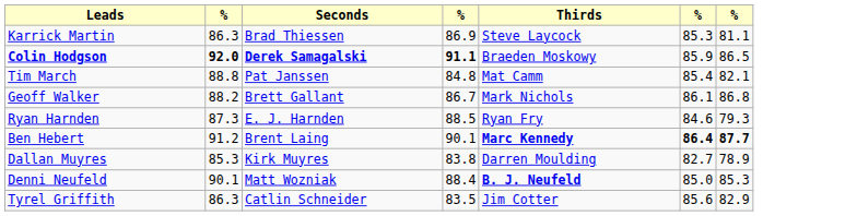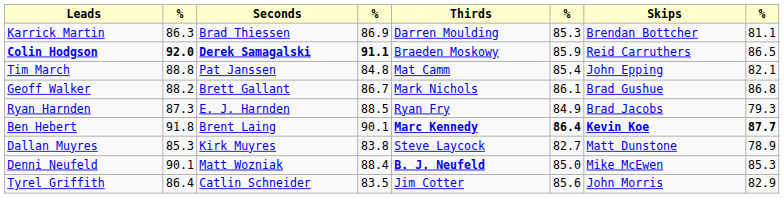 <table class="wikitable sortable">
 <tr>
 <th style="background:#ffc; width:200px;">Leads</th>
 <th style="background:#ffc;">%</th>
 <th style="background:#ffc; width:200px;">Seconds</th>
 <th style="background:#ffc;">%</th>
 <th style="background:#ffc; width:200px;">Thirds</th>
 <th style="background:#ffc;">%</th>
+<th style="background:#ffc; width:200px;">Skips</th>
 <th style="background:#ffc;">%</th>
 </tr>
 <tr>
 <td><a href='#'>Karrick Martin</a></td>
 <td>86.3</td>
 <td><a href='#'>Brad Thiessen</a></td>
 <td>86.9</td>
-<td><a href='#'>Steve Laycock</a></td>
+<td><a href='#'>Darren Moulding</a></td>
 <td>85.3</td>
+<td><a href='#'>Brendan Bottcher</a></td>
 <td>81.1</td>
 </tr>
 <tr>
 <td><strong><a href='#'>Colin Hodgson</a></strong></td>
 <td><strong>92.0</strong></td>
 <td><strong><a href='#'>Derek Samagalski</a></strong></td>
 <td><strong>91.1</strong></td>
 <td><a href='#'>Braeden Moskowy</a></td>
 <td>85.9</td>
+<td><a href='#'>Reid Carruthers</a></td>
 <td>86.5</td>
 </tr>
 <tr>
 <td><a href='#'>Tim March</a></td>
 <td>88.8</td>
 <td><a href='#'>Pat Janssen</a></td>
 <td>84.8</td>
 <td><a href='#'>Mat Camm</a></td>
 <td>85.4</td>
+<td><a href='#'>John Epping</a></td>
 <td>82.1</td>
 </tr>
 <tr>
 <td><a href='#'>Geoff Walker</a></td>
 <td>88.2</td>
 <td><a href='#'>Brett Gallant</a></td>
 <td>86.7</td>
 <td><a href='#'>Mark Nichols</a></td>
 <td>86.1</td>
+<td><a href='#'>Brad Gushue</a></td>
 <td>86.8</td>
 </tr>
 <tr>
 <td><a href='#'>Ryan Harnden</a></td>
 <td>87.3</td>
 <td><a href='#'>E. J. Harnden</a></td>
 <td>88.5</td>
 <td><a href='#'>Ryan Fry</a></td>
-<td>84.6</td>
+<td>84.9</td>
+<td><a href='#'>Brad Jacobs</a></td>
 <td>79.3</td>
 </tr>
 <tr>
 <td><a href='#'>Ben Hebert</a></td>
-<td>91.2</td>
+<td>91.8</td>
 <td><a href='#'>Brent Laing</a></td>
 <td>90.1</td>
 <td><strong><a href='#'>Marc Kennedy</a></strong></td>
 <td><strong>86.4</strong></td>
+<td><strong><a href='#'>Kevin Koe</a></strong></td>
 <td><strong>87.7</strong></td>
 </tr>
 <tr>
 <td><a href='#'>Dallan Muyres</a></td>
 <td>85.3</td>
 <td><a href='#'>Kirk Muyres</a></td>
 <td>83.8</td>
-<td><a href='#'>Darren Moulding</a></td>
+<td><a href='#'>Steve Laycock</a></td>
 <td>82.7</td>
+<td><a href='#'>Matt Dunstone</a></td>
 <td>78.9</td>
 </tr>
 <tr>
 <td><a href='#'>Denni Neufeld</a></td>
 <td>90.1</td>
 <td><a href='#'>Matt Wozniak</a></td>
 <td>88.4</td>
 <td><strong><a href='#'>B. J. Neufeld</a></strong></td>
 <td>85.0</td>
+<td><a href='#'>Mike McEwen</a></td>
 <td>85.3</td>
 </tr>
 <tr>
 <td><a href='#'>Tyrel Griffith</a></td>
-<td>86.3</td>
+<td>86.4</td>
 <td><a href='#'>Catlin Schneider</a></td>
 <td>83.5</td>
 <td><a href='#'>Jim Cotter</a></td>
 <td>85.6</td>
+<td><a href='#'>John Morris</a></td>
 <td>82.9</td>
 </tr>
 </table>
